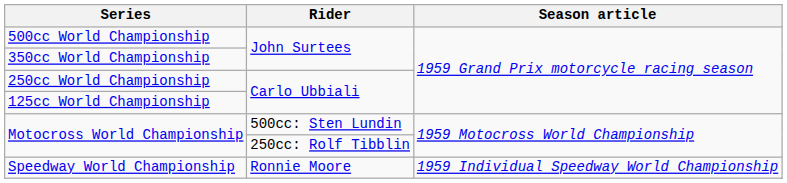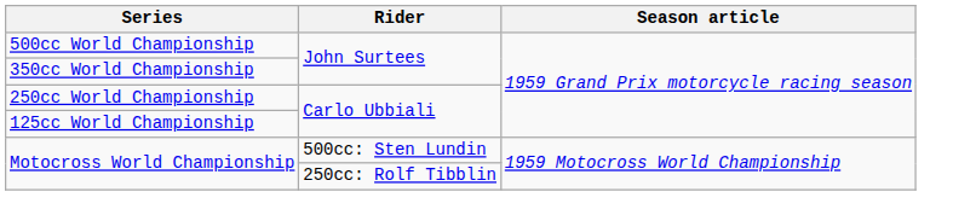 <table class="wikitable" style="font-size: 87%;">
 <tr>
 <th>Series</th>
 <th>Rider</th>
 <th>Season article</th>
 </tr>
 <tr>
 <td><a href='#'>500cc World Championship</a></td>
 <td rowspan=2> <a href='#'>John Surtees</a></td>
 <td rowspan=4><em><a href='#'>1959 Grand Prix motorcycle racing season</a></em></td>
 </tr>
 <tr>
 <td><a href='#'>350cc World Championship</a></td>
 </tr>
 <tr>
 <td><a href='#'>250cc World Championship</a></td>
 <td rowspan=2> <a href='#'>Carlo Ubbiali</a></td>
 </tr>
 <tr>
 <td><a href='#'>125cc World Championship</a></td>
 </tr>
 <tr>
 <td rowspan=2><a href='#'>Motocross World Championship</a></td>
 <td>500cc:  <a href='#'>Sten Lundin</a></td>
 <td rowspan=2><em><a href='#'>1959 Motocross World Championship</a></em></td>
 </tr>
 <tr>
 <td>250cc:  <a href='#'>Rolf Tibblin</a></td>
 </tr>
-<tr>
-<td><a href='#'>Speedway World Championship</a></td>
-<td> <a href='#'>Ronnie Moore</a></td>
-<td><em><a href='#'>1959 Individual Speedway World Championship</a></em></td>
-</tr>
 </table>
